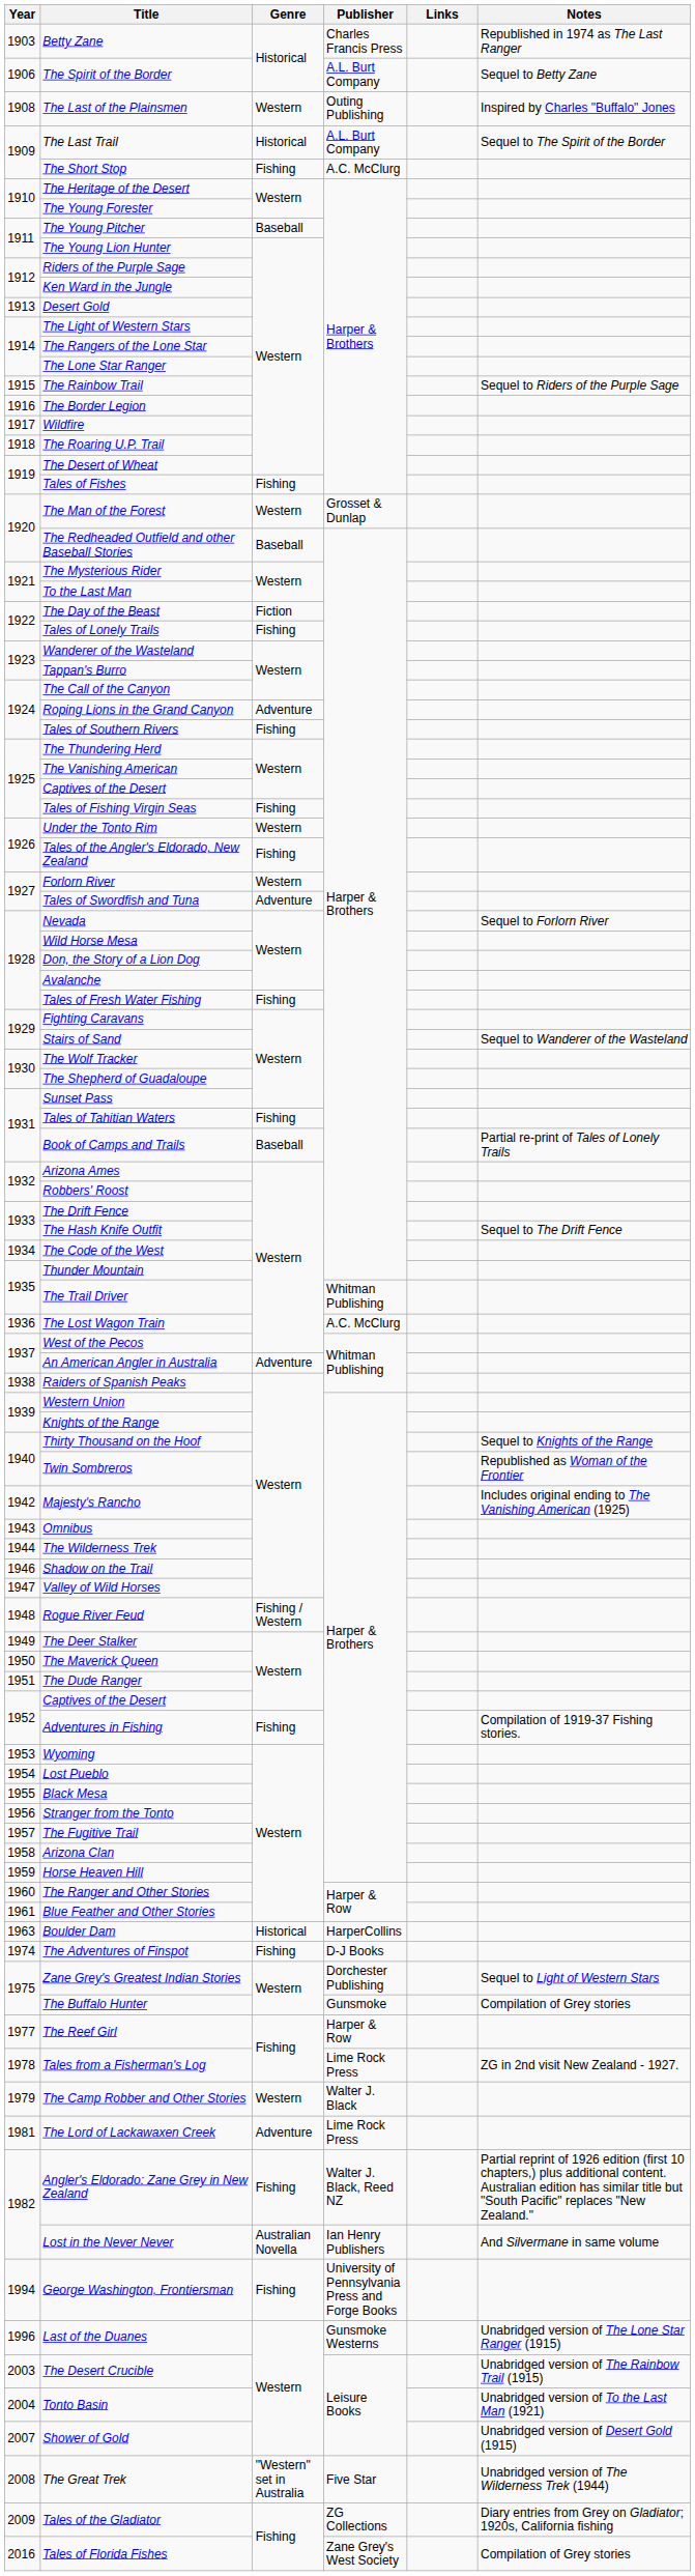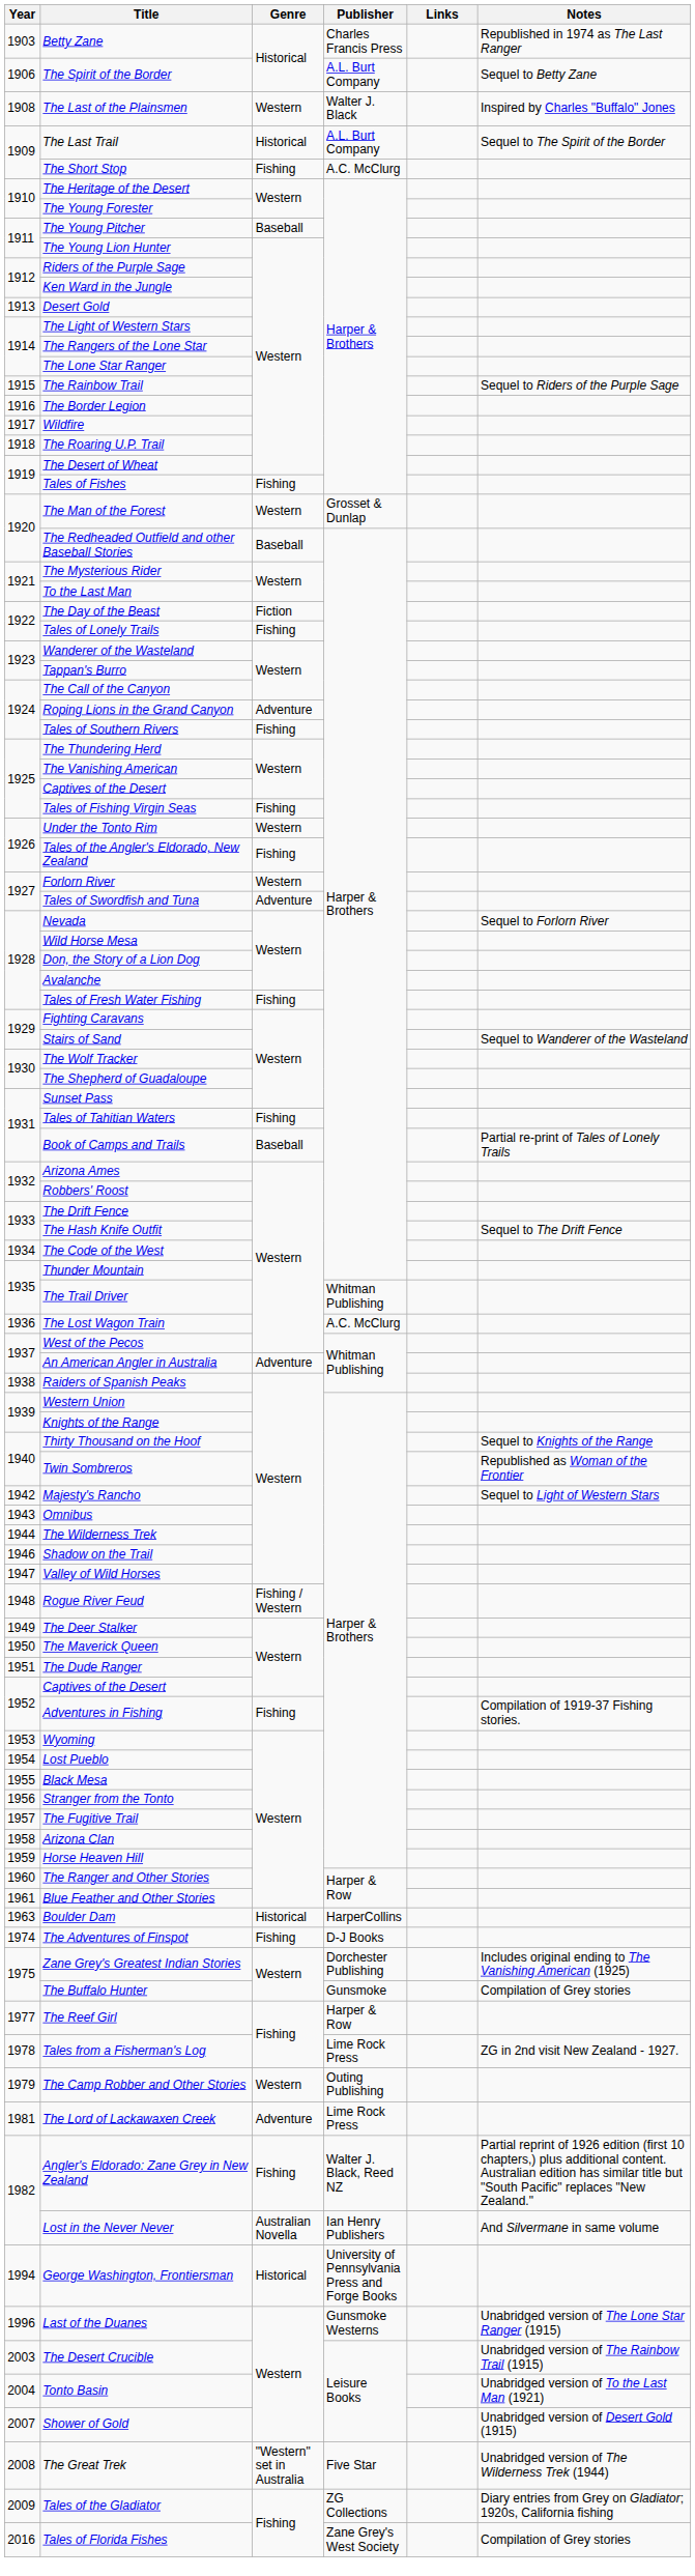 <table class="wikitable sortable" style="width:100%;">
 <tr>
 <th style="width:5%;">Year</th>
 <th style="width:30%;">Title</th>
 <th style="width:10%;">Genre</th>
 <th style="width:10%;">Publisher</th>
 <th class="unsortable" style="width:10%;">Links</th>
 <th class="unsortable" style="width:30%;">Notes</th>
 </tr>
 <tr>
 <td>1903</td>
 <td><em><a href='#'>Betty Zane</a></em></td>
 <td rowspan="2">Historical</td>
 <td>Charles Francis Press</td>
 <td></td>
 <td>Republished in 1974 as <em>The Last Ranger</em></td>
 </tr>
 <tr>
 <td>1906</td>
 <td><em><a href='#'>The Spirit of the Border</a></em></td>
 <td><a href='#'>A.L. Burt</a> Company</td>
 <td></td>
 <td>Sequel to <em>Betty Zane</em></td>
 </tr>
 <tr>
 <td>1908</td>
 <td><em><a href='#'>The Last of the Plainsmen</a></em></td>
 <td>Western</td>
-<td>Outing Publishing</td>
+<td>Walter J. Black</td>
 <td></td>
 <td>Inspired by <a href='#'>Charles "Buffalo" Jones</a></td>
 </tr>
 <tr>
 <td rowspan="2">1909</td>
 <td><em>The Last Trail</em></td>
 <td>Historical</td>
 <td><a href='#'>A.L. Burt</a> Company</td>
 <td></td>
 <td>Sequel to <em>The Spirit of the Border</em></td>
 </tr>
 <tr>
 <td><em><a href='#'>The Short Stop</a></em></td>
 <td>Fishing</td>
 <td>A.C. McClurg</td>
 <td></td>
 <td></td>
 </tr>
 <tr>
 <td rowspan=2>1910</td>
 <td><em><a href='#'>The Heritage of the Desert</a></em></td>
 <td rowspan="2">Western</td>
 <td rowspan="16"><a href='#'>Harper & Brothers</a></td>
 <td></td>
 <td></td>
 </tr>
 <tr>
 <td><em><a href='#'>The Young Forester</a></em></td>
 <td></td>
 <td></td>
 </tr>
 <tr>
 <td rowspan=2>1911</td>
 <td><em><a href='#'>The Young Pitcher</a></em></td>
 <td>Baseball</td>
 <td></td>
 <td></td>
 </tr>
 <tr>
 <td><em><a href='#'>The Young Lion Hunter</a></em></td>
 <td rowspan="12">Western</td>
 <td></td>
 <td></td>
 </tr>
 <tr>
 <td rowspan=2>1912</td>
 <td><em><a href='#'>Riders of the Purple Sage</a></em></td>
 <td>  </td>
 <td></td>
 </tr>
 <tr>
 <td><em><a href='#'>Ken Ward in the Jungle</a></em></td>
 <td></td>
 <td></td>
 </tr>
 <tr>
 <td>1913</td>
 <td><em><a href='#'>Desert Gold</a></em></td>
 <td></td>
 <td></td>
 </tr>
 <tr>
 <td rowspan=3>1914</td>
 <td><em><a href='#'>The Light of Western Stars</a></em></td>
 <td></td>
 <td></td>
 </tr>
 <tr>
 <td><em><a href='#'>The Rangers of the Lone Star</a></em></td>
 <td></td>
 <td></td>
 </tr>
 <tr>
 <td><em><a href='#'>The Lone Star Ranger</a></em></td>
 <td></td>
 <td></td>
 </tr>
 <tr>
 <td>1915</td>
 <td><em><a href='#'>The Rainbow Trail</a></em></td>
 <td></td>
 <td>Sequel to <em>Riders of the Purple Sage</em></td>
 </tr>
 <tr>
 <td>1916</td>
 <td><em><a href='#'>The Border Legion</a></em></td>
 <td></td>
 <td></td>
 </tr>
 <tr>
 <td>1917</td>
 <td><em><a href='#'>Wildfire</a></em></td>
 <td></td>
 <td></td>
 </tr>
 <tr>
 <td>1918</td>
 <td><em><a href='#'>The Roaring U.P. Trail</a></em></td>
 <td></td>
 <td></td>
 </tr>
 <tr>
 <td rowspan=2>1919</td>
 <td><em><a href='#'>The Desert of Wheat</a></em></td>
 <td></td>
 <td></td>
 </tr>
 <tr>
 <td><em><a href='#'>Tales of Fishes</a></em></td>
 <td>Fishing</td>
 <td></td>
 <td></td>
 </tr>
 <tr>
 <td rowspan=2>1920</td>
 <td><em><a href='#'>The Man of the Forest</a></em></td>
 <td>Western</td>
 <td>Grosset & Dunlap</td>
 <td></td>
 <td></td>
 </tr>
 <tr>
 <td><em><a href='#'>The Redheaded Outfield and other Baseball Stories</a></em></td>
 <td>Baseball</td>
 <td rowspan="36">Harper & Brothers</td>
 <td></td>
 <td></td>
 </tr>
 <tr>
 <td rowspan=2>1921</td>
 <td><em><a href='#'>The Mysterious Rider</a></em></td>
 <td rowspan="2">Western</td>
 <td> </td>
 <td></td>
 </tr>
 <tr>
 <td><em><a href='#'>To the Last Man</a></em></td>
 <td></td>
 <td></td>
 </tr>
 <tr>
 <td rowspan=2>1922</td>
 <td><em><a href='#'>The Day of the Beast</a></em></td>
 <td>Fiction</td>
 <td></td>
 <td></td>
 </tr>
 <tr>
 <td><em><a href='#'>Tales of Lonely Trails</a></em></td>
 <td>Fishing</td>
 <td></td>
 <td></td>
 </tr>
 <tr>
 <td rowspan=2>1923</td>
 <td><em><a href='#'>Wanderer of the Wasteland</a></em></td>
 <td rowspan="3">Western</td>
 <td></td>
 <td></td>
 </tr>
 <tr>
 <td><em><a href='#'>Tappan's Burro</a></em></td>
 <td></td>
 <td></td>
 </tr>
 <tr>
 <td rowspan=3>1924</td>
 <td><em><a href='#'>The Call of the Canyon</a></em></td>
 <td></td>
 <td></td>
 </tr>
 <tr>
 <td><em><a href='#'>Roping Lions in the Grand Canyon</a></em></td>
 <td>Adventure</td>
 <td></td>
 <td></td>
 </tr>
 <tr>
 <td><em><a href='#'>Tales of Southern Rivers</a></em></td>
 <td>Fishing</td>
 <td></td>
 <td></td>
 </tr>
 <tr>
 <td rowspan=4>1925</td>
 <td><em><a href='#'>The Thundering Herd</a></em></td>
 <td rowspan="3">Western</td>
 <td></td>
 <td></td>
 </tr>
 <tr>
 <td><em><a href='#'>The Vanishing American</a></em></td>
 <td></td>
 <td></td>
 </tr>
 <tr>
 <td><em><a href='#'>Captives of the Desert</a></em></td>
 <td></td>
 <td></td>
 </tr>
 <tr>
 <td><em><a href='#'>Tales of Fishing Virgin Seas</a></em></td>
 <td>Fishing</td>
 <td></td>
 <td></td>
 </tr>
 <tr>
 <td rowspan=2>1926</td>
 <td><em><a href='#'>Under the Tonto Rim</a></em></td>
 <td>Western</td>
 <td></td>
 <td></td>
 </tr>
 <tr>
 <td><em><a href='#'>Tales of the Angler's Eldorado, New Zealand</a></em></td>
 <td>Fishing</td>
 <td></td>
 <td></td>
 </tr>
 <tr>
 <td rowspan=2>1927</td>
 <td><em><a href='#'>Forlorn River</a></em></td>
 <td>Western</td>
 <td></td>
 <td></td>
 </tr>
 <tr>
 <td><em><a href='#'>Tales of Swordfish and Tuna</a></em></td>
 <td>Adventure</td>
 <td></td>
 <td></td>
 </tr>
 <tr>
 <td rowspan=5>1928</td>
 <td><em><a href='#'>Nevada</a></em></td>
 <td rowspan="4">Western</td>
 <td></td>
 <td>Sequel to <em>Forlorn River</em></td>
 </tr>
 <tr>
 <td><em><a href='#'>Wild Horse Mesa</a></em></td>
 <td></td>
 <td></td>
 </tr>
 <tr>
 <td><em><a href='#'>Don, the Story of a Lion Dog</a></em></td>
 <td></td>
 <td></td>
 </tr>
 <tr>
 <td><em><a href='#'>Avalanche</a></em></td>
 <td></td>
 <td></td>
 </tr>
 <tr>
 <td><em><a href='#'>Tales of Fresh Water Fishing</a></em></td>
 <td>Fishing</td>
 <td></td>
 <td></td>
 </tr>
 <tr>
 <td rowspan=2>1929</td>
 <td><em><a href='#'>Fighting Caravans</a></em></td>
 <td rowspan="5">Western</td>
 <td></td>
 <td></td>
 </tr>
 <tr>
 <td><em><a href='#'>Stairs of Sand</a></em></td>
 <td></td>
 <td>Sequel to <em>Wanderer of the Wasteland</em></td>
 </tr>
 <tr>
 <td rowspan=2>1930</td>
 <td><em><a href='#'>The Wolf Tracker</a></em></td>
 <td></td>
 <td></td>
 </tr>
 <tr>
 <td><em><a href='#'>The Shepherd of Guadaloupe</a></em></td>
 <td></td>
 <td></td>
 </tr>
 <tr>
 <td rowspan=3>1931</td>
 <td><em><a href='#'>Sunset Pass</a></em></td>
 <td></td>
 <td></td>
 </tr>
 <tr>
 <td><em><a href='#'>Tales of Tahitian Waters</a></em></td>
 <td>Fishing</td>
 <td></td>
 <td></td>
 </tr>
 <tr>
 <td><em><a href='#'>Book of Camps and Trails</a></em></td>
 <td>Baseball</td>
 <td></td>
 <td>Partial re-print of <em>Tales of Lonely Trails</em></td>
 </tr>
 <tr>
 <td rowspan=2>1932</td>
 <td><em><a href='#'>Arizona Ames</a></em></td>
 <td rowspan="9">Western</td>
 <td></td>
 <td></td>
 </tr>
 <tr>
 <td><em><a href='#'>Robbers' Roost</a></em></td>
 <td></td>
 <td></td>
 </tr>
 <tr>
 <td rowspan=2>1933</td>
 <td><em><a href='#'>The Drift Fence</a></em></td>
 <td></td>
 <td></td>
 </tr>
 <tr>
 <td><em><a href='#'>The Hash Knife Outfit</a></em></td>
 <td></td>
 <td>Sequel to <em>The Drift Fence</em></td>
 </tr>
 <tr>
 <td>1934</td>
 <td><em><a href='#'>The Code of the West</a></em></td>
 <td></td>
 <td></td>
 </tr>
 <tr>
 <td rowspan=2>1935</td>
 <td><em><a href='#'>Thunder Mountain</a></em></td>
 <td></td>
 <td></td>
 </tr>
 <tr>
 <td><em><a href='#'>The Trail Driver</a></em></td>
 <td>Whitman Publishing</td>
 <td></td>
 <td></td>
 </tr>
 <tr>
 <td>1936</td>
 <td><em><a href='#'>The Lost Wagon Train</a></em></td>
 <td>A.C. McClurg</td>
 <td></td>
 <td></td>
 </tr>
 <tr>
 <td rowspan=2>1937</td>
 <td><em><a href='#'>West of the Pecos</a></em></td>
 <td rowspan="3">Whitman Publishing</td>
 <td></td>
 <td></td>
 </tr>
 <tr>
 <td><em><a href='#'>An American Angler in Australia</a></em></td>
 <td>Adventure</td>
 <td></td>
 <td></td>
 </tr>
 <tr>
 <td>1938</td>
 <td><em><a href='#'>Raiders of Spanish Peaks</a></em></td>
 <td rowspan="10">Western</td>
 <td></td>
 <td></td>
 </tr>
 <tr>
 <td rowspan=2>1939</td>
 <td><em><a href='#'>Western Union</a></em></td>
 <td rowspan="22">Harper & Brothers</td>
 <td></td>
 <td></td>
 </tr>
 <tr>
 <td><em><a href='#'>Knights of the Range</a></em></td>
 <td></td>
 <td></td>
 </tr>
 <tr>
 <td rowspan=2>1940</td>
 <td><em><a href='#'>Thirty Thousand on the Hoof</a></em></td>
 <td></td>
 <td>Sequel to <em><a href='#'>Knights of the Range</a></em></td>
 </tr>
 <tr>
 <td><em><a href='#'>Twin Sombreros</a></em></td>
 <td></td>
 <td>Republished as <em><a href='#'>Woman of the Frontier</a></em></td>
 </tr>
 <tr>
 <td>1942</td>
 <td><em><a href='#'>Majesty's Rancho</a></em></td>
 <td></td>
-<td>Includes original ending to <em><a href='#'>The Vanishing American</a></em> (1925)</td>
+<td>Sequel to <em><a href='#'>Light of Western Stars</a></em></td>
 </tr>
 <tr>
 <td>1943</td>
 <td><em><a href='#'>Omnibus</a></em></td>
 <td></td>
 <td></td>
 </tr>
 <tr>
 <td>1944</td>
 <td><em><a href='#'>The Wilderness Trek</a></em></td>
 <td></td>
 <td></td>
 </tr>
 <tr>
 <td>1946</td>
 <td><em><a href='#'>Shadow on the Trail</a></em></td>
 <td></td>
 <td></td>
 </tr>
 <tr>
 <td>1947</td>
 <td><em><a href='#'>Valley of Wild Horses</a></em></td>
 <td></td>
 <td></td>
 </tr>
 <tr>
 <td>1948</td>
 <td><em><a href='#'>Rogue River Feud</a></em></td>
 <td>Fishing / Western</td>
 <td></td>
 <td></td>
 </tr>
 <tr>
 <td>1949</td>
 <td><em><a href='#'>The Deer Stalker</a></em></td>
 <td rowspan="4">Western</td>
 <td></td>
 <td></td>
 </tr>
 <tr>
 <td>1950</td>
 <td><em><a href='#'>The Maverick Queen</a></em></td>
 <td></td>
 <td></td>
 </tr>
 <tr>
 <td>1951</td>
 <td><em><a href='#'>The Dude Ranger</a></em></td>
 <td></td>
 <td></td>
 </tr>
 <tr>
 <td rowspan=2>1952</td>
 <td><em><a href='#'>Captives of the Desert</a></em></td>
 <td></td>
 <td></td>
 </tr>
 <tr>
 <td><em><a href='#'>Adventures in Fishing</a></em></td>
 <td>Fishing</td>
 <td></td>
 <td>Compilation of 1919-37 Fishing stories.</td>
 </tr>
 <tr>
 <td>1953</td>
 <td><em><a href='#'>Wyoming</a></em></td>
 <td rowspan="9">Western</td>
 <td></td>
 <td></td>
 </tr>
 <tr>
 <td>1954</td>
 <td><em><a href='#'>Lost Pueblo</a></em></td>
 <td></td>
 <td></td>
 </tr>
 <tr>
 <td>1955</td>
 <td><em><a href='#'>Black Mesa</a></em></td>
 <td></td>
 <td></td>
 </tr>
 <tr>
 <td>1956</td>
 <td><em><a href='#'>Stranger from the Tonto</a></em></td>
 <td></td>
 <td></td>
 </tr>
 <tr>
 <td>1957</td>
 <td><em><a href='#'>The Fugitive Trail</a></em></td>
 <td></td>
 <td></td>
 </tr>
 <tr>
 <td>1958</td>
 <td><em><a href='#'>Arizona Clan</a></em></td>
 <td></td>
 <td></td>
 </tr>
 <tr>
 <td>1959</td>
 <td><em><a href='#'>Horse Heaven Hill</a></em></td>
 <td></td>
 <td></td>
 </tr>
 <tr>
 <td>1960</td>
 <td><em><a href='#'>The Ranger and Other Stories</a></em></td>
 <td rowspan="2">Harper & Row</td>
 <td></td>
 <td></td>
 </tr>
 <tr>
 <td>1961</td>
 <td><em><a href='#'>Blue Feather and Other Stories</a></em></td>
 <td></td>
 <td></td>
 </tr>
 <tr>
 <td>1963</td>
 <td><em><a href='#'>Boulder Dam</a></em></td>
 <td>Historical</td>
 <td>HarperCollins</td>
 <td></td>
 <td></td>
 </tr>
 <tr>
 <td>1974</td>
 <td><em><a href='#'>The Adventures of Finspot</a></em></td>
 <td>Fishing</td>
 <td>D-J Books</td>
 <td></td>
 <td></td>
 </tr>
 <tr>
 <td rowspan="2">1975</td>
 <td><em><a href='#'>Zane Grey's Greatest Indian Stories</a></em></td>
 <td rowspan="2">Western</td>
 <td>Dorchester Publishing</td>
 <td></td>
-<td>Sequel to <em><a href='#'>Light of Western Stars</a></em></td>
+<td>Includes original ending to <em><a href='#'>The Vanishing American</a></em> (1925)</td>
 </tr>
 <tr>
 <td><em><a href='#'>The Buffalo Hunter</a></em></td>
 <td>Gunsmoke</td>
 <td></td>
 <td>Compilation of Grey stories</td>
 </tr>
 <tr>
 <td>1977</td>
 <td><em><a href='#'>The Reef Girl</a></em></td>
 <td rowspan="2">Fishing</td>
 <td>Harper & Row</td>
 <td></td>
 <td></td>
 </tr>
 <tr>
 <td>1978</td>
 <td><em><a href='#'>Tales from a Fisherman's Log</a></em></td>
 <td>Lime Rock Press</td>
 <td></td>
 <td>ZG in 2nd visit New Zealand - 1927.</td>
 </tr>
 <tr>
 <td>1979</td>
 <td><em><a href='#'>The Camp Robber and Other Stories</a></em></td>
 <td>Western</td>
-<td>Walter J. Black</td>
+<td>Outing Publishing</td>
 <td></td>
 <td></td>
 </tr>
 <tr>
 <td>1981</td>
 <td><em><a href='#'>The Lord of Lackawaxen Creek</a></em></td>
 <td>Adventure</td>
 <td>Lime Rock Press</td>
 <td></td>
 <td></td>
 </tr>
 <tr>
 <td rowspan="2">1982</td>
 <td><em><a href='#'>Angler's Eldorado: Zane Grey in New Zealand</a></em></td>
 <td>Fishing</td>
 <td>Walter J. Black, Reed NZ</td>
 <td></td>
 <td>Partial reprint of 1926 edition (first 10 chapters,) plus additional content. Australian edition has similar title but "South Pacific" replaces "New Zealand."</td>
 </tr>
 <tr>
 <td><em><a href='#'>Lost in the Never Never</a></em></td>
 <td>Australian Novella</td>
 <td>Ian Henry Publishers</td>
 <td></td>
 <td>And <em>Silvermane</em> in same volume</td>
 </tr>
 <tr>
 <td>1994</td>
 <td><em><a href='#'>George Washington, Frontiersman</a></em></td>
-<td>Fishing</td>
+<td>Historical</td>
 <td>University of Pennsylvania Press and Forge Books</td>
 <td></td>
 <td></td>
 </tr>
 <tr>
 <td>1996</td>
 <td><em><a href='#'>Last of the Duanes</a></em></td>
 <td rowspan="4">Western</td>
 <td>Gunsmoke Westerns</td>
 <td></td>
 <td>Unabridged version of <em><a href='#'>The Lone Star Ranger</a></em> (1915)</td>
 </tr>
 <tr>
 <td>2003</td>
 <td><em><a href='#'>The Desert Crucible</a></em></td>
 <td rowspan="3">Leisure Books</td>
 <td></td>
 <td>Unabridged version of <em><a href='#'>The Rainbow Trail</a></em> (1915)</td>
 </tr>
 <tr>
 <td>2004</td>
 <td><em><a href='#'>Tonto Basin</a></em></td>
 <td></td>
 <td>Unabridged version of <em><a href='#'>To the Last Man</a></em> (1921)</td>
 </tr>
 <tr>
 <td>2007</td>
 <td><em><a href='#'>Shower of Gold</a></em></td>
 <td></td>
 <td>Unabridged version of <em><a href='#'>Desert Gold</a></em> (1915)</td>
 </tr>
 <tr>
 <td>2008</td>
 <td><em>The Great Trek</em></td>
 <td>"Western" set in Australia</td>
 <td>Five Star</td>
 <td></td>
 <td>Unabridged version of <em>The Wilderness Trek</em> (1944)</td>
 </tr>
 <tr>
 <td>2009</td>
 <td><em><a href='#'>Tales of the Gladiator</a></em></td>
 <td rowspan="2">Fishing</td>
 <td>ZG Collections</td>
 <td></td>
 <td>Diary entries from Grey on <em>Gladiator</em>; 1920s, California fishing</td>
 </tr>
 <tr>
 <td>2016</td>
 <td><em><a href='#'>Tales of Florida Fishes</a></em></td>
 <td>Zane Grey's West Society</td>
 <td></td>
 <td>Compilation of Grey stories</td>
 </tr>
 </table>
